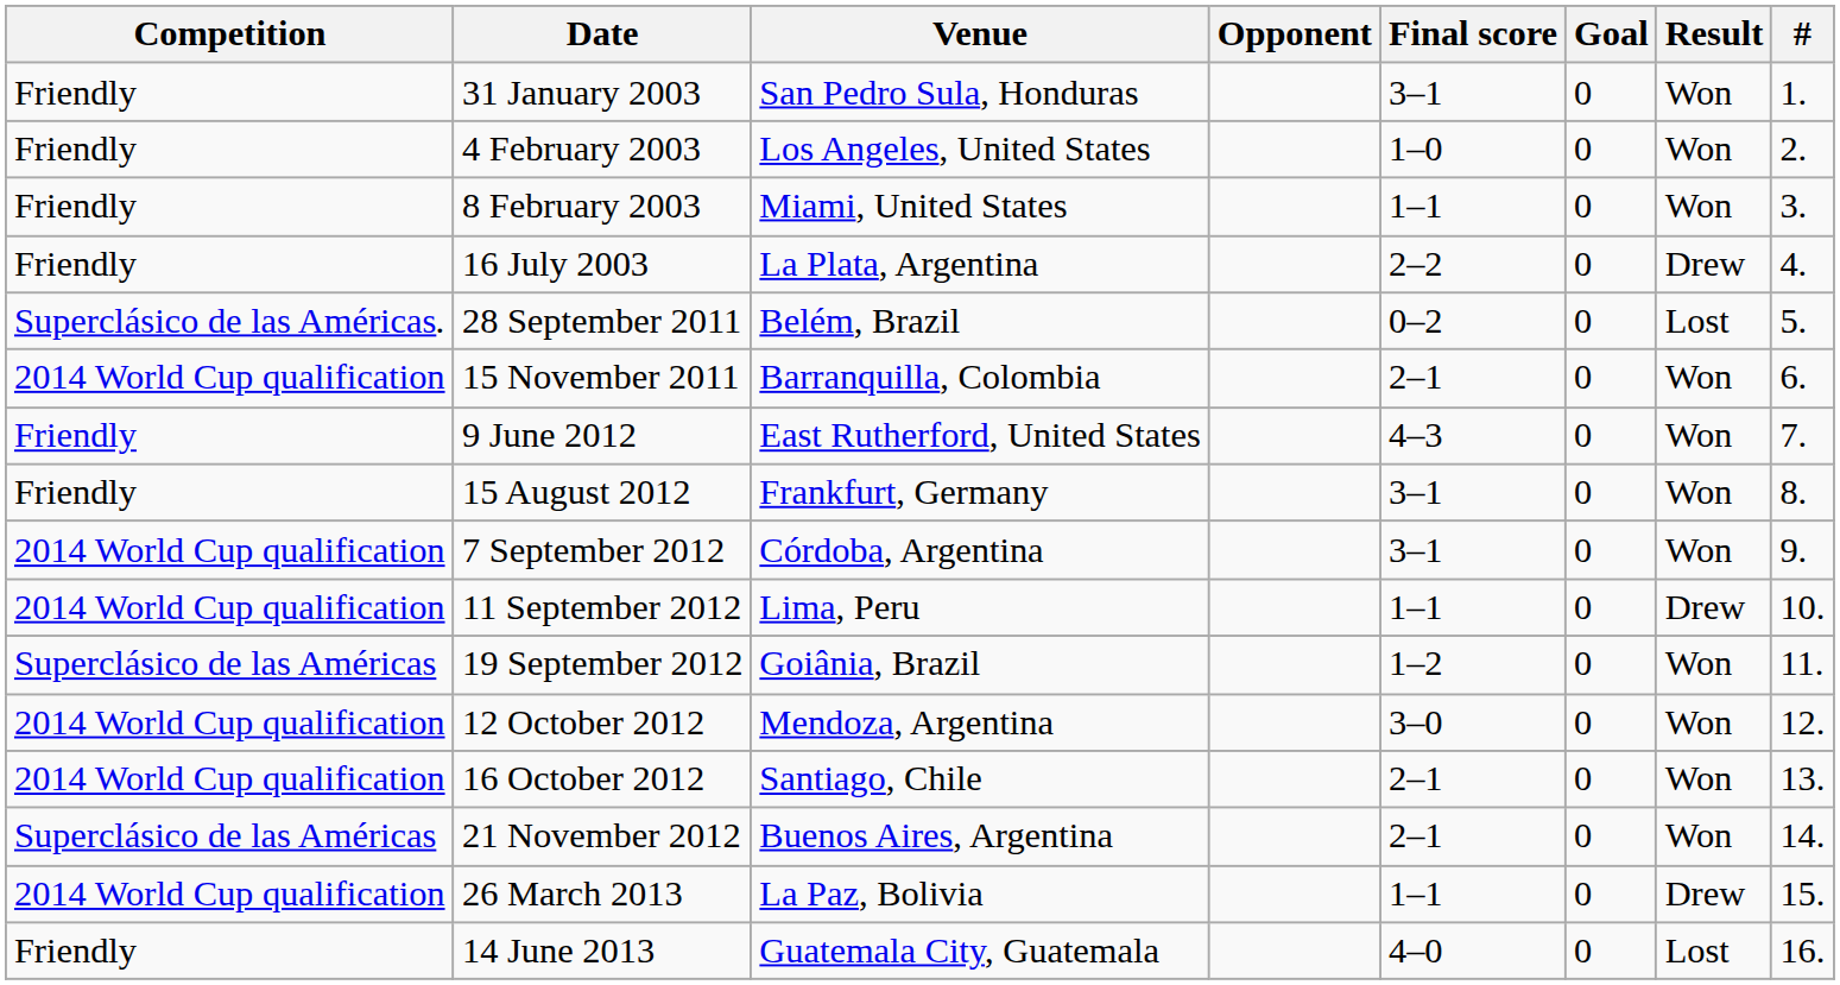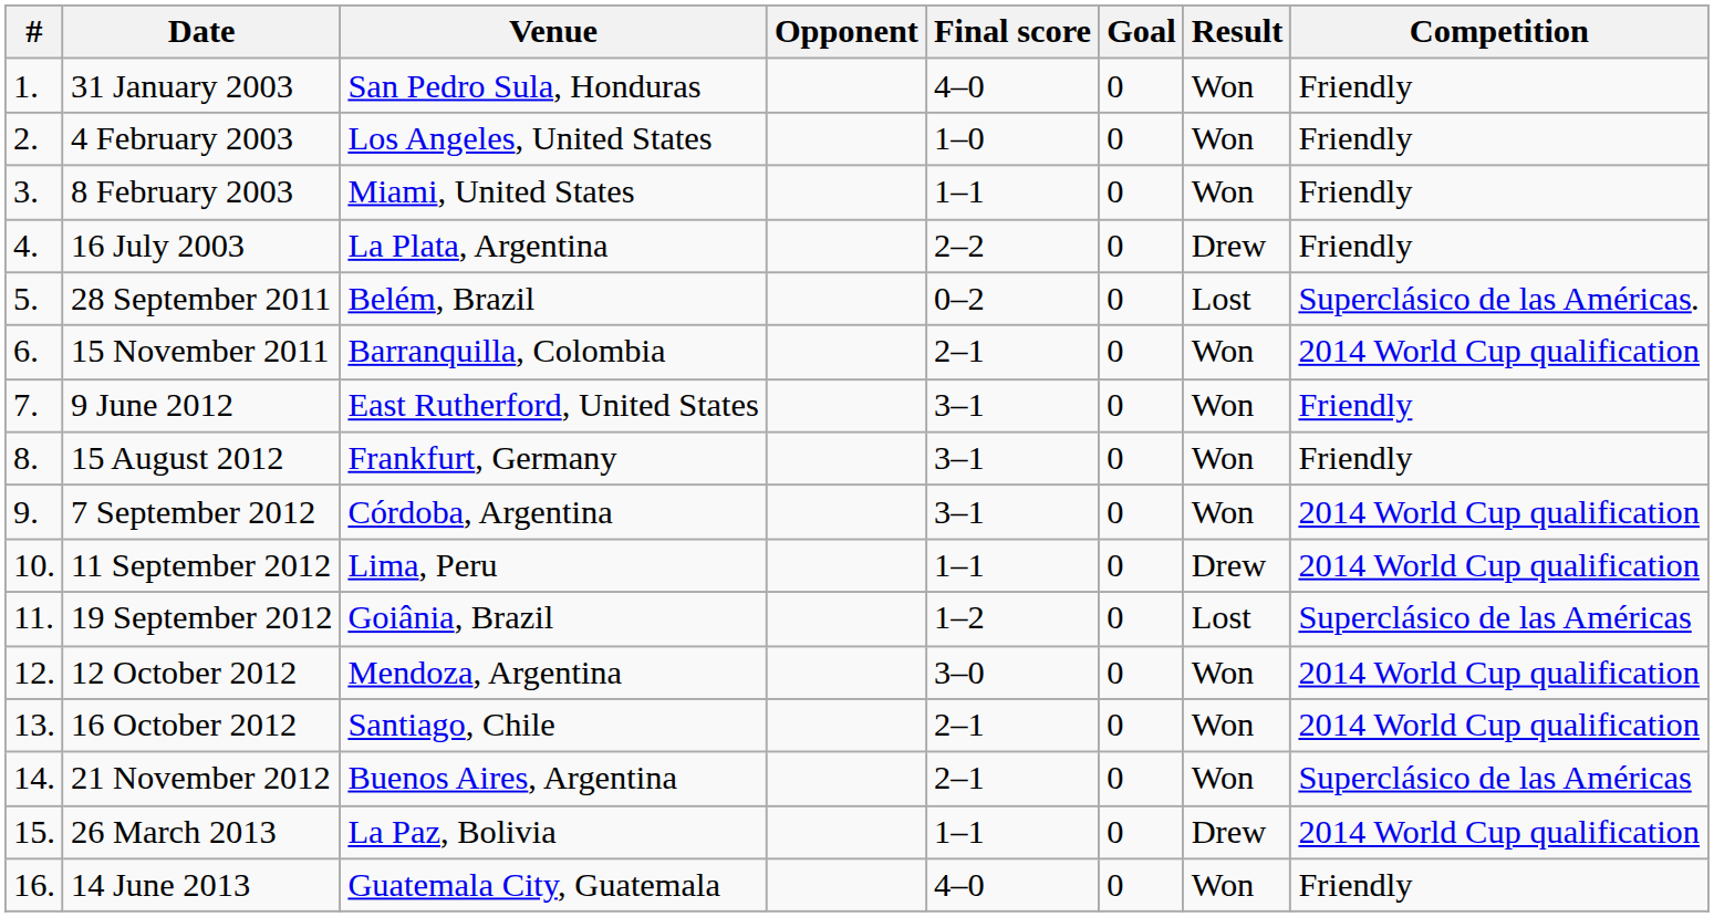 <table class="wikitable collapsible collapsed">
 <tr>
-<th>Competition</th>
+<th>#</th>
 <th>Date</th>
 <th>Venue</th>
 <th>Opponent</th>
 <th>Final score</th>
 <th>Goal</th>
 <th>Result</th>
-<th>#</th>
+<th>Competition</th>
 </tr>
 <tr>
-<td>Friendly</td>
+<td>1.</td>
 <td>31 January 2003</td>
 <td><a href='#'>San Pedro Sula</a>, Honduras</td>
 <td></td>
-<td>3–1</td>
+<td>4–0</td>
 <td>0</td>
 <td>Won</td>
-<td>1.</td>
+<td>Friendly</td>
 </tr>
 <tr>
-<td>Friendly</td>
+<td>2.</td>
 <td>4 February 2003</td>
 <td><a href='#'>Los Angeles</a>, United States</td>
 <td></td>
 <td>1–0</td>
 <td>0</td>
 <td>Won</td>
-<td>2.</td>
+<td>Friendly</td>
 </tr>
 <tr>
-<td>Friendly</td>
+<td>3.</td>
 <td>8 February 2003</td>
 <td><a href='#'>Miami</a>, United States</td>
 <td></td>
 <td>1–1</td>
 <td>0</td>
 <td>Won</td>
-<td>3.</td>
+<td>Friendly</td>
 </tr>
 <tr>
-<td>Friendly</td>
+<td>4.</td>
 <td>16 July 2003</td>
 <td><a href='#'>La Plata</a>, Argentina</td>
 <td></td>
 <td>2–2</td>
 <td>0</td>
 <td>Drew</td>
-<td>4.</td>
+<td>Friendly</td>
 </tr>
 <tr>
-<td><a href='#'>Superclásico de las Américas</a><em>.</td>
+<td>5.</td>
 <td>28 September 2011</td>
 <td><a href='#'>Belém</a>, Brazil</td>
 <td></td>
 <td>0–2</td>
 <td>0</td>
 <td>Lost</td>
-<td>5.</td>
+<td><a href='#'>Superclásico de las Américas</a><em>.</td>
 </tr>
 <tr>
-<td><a href='#'>2014 World Cup qualification</a></td>
+<td>6.</td>
 <td>15 November 2011</td>
 <td><a href='#'>Barranquilla</a>, Colombia</td>
 <td></td>
 <td>2–1</td>
 <td>0</td>
 <td>Won</td>
-<td>6.</td>
+<td><a href='#'>2014 World Cup qualification</a></td>
 </tr>
 <tr>
-<td><a href='#'>Friendly</a></td>
+<td>7.</td>
 <td>9 June 2012</td>
 <td><a href='#'>East Rutherford</a>, United States</td>
 <td></td>
-<td>4–3</td>
+<td>3–1</td>
 <td>0</td>
 <td>Won</td>
-<td>7.</td>
+<td><a href='#'>Friendly</a></td>
 </tr>
 <tr>
-<td>Friendly</td>
+<td>8.</td>
 <td>15 August 2012</td>
 <td><a href='#'>Frankfurt</a>, Germany</td>
 <td></td>
 <td>3–1</td>
 <td>0</td>
 <td>Won</td>
-<td>8.</td>
+<td>Friendly</td>
 </tr>
 <tr>
-<td><a href='#'>2014 World Cup qualification</a></td>
+<td>9.</td>
 <td>7 September 2012</td>
 <td><a href='#'>Córdoba</a>, Argentina</td>
 <td></td>
 <td>3–1</td>
 <td>0</td>
 <td>Won</td>
-<td>9.</td>
+<td><a href='#'>2014 World Cup qualification</a></td>
 </tr>
 <tr>
-<td><a href='#'>2014 World Cup qualification</a></td>
+<td>10.</td>
 <td>11 September 2012</td>
 <td><a href='#'>Lima</a>, Peru</td>
 <td></td>
 <td>1–1</td>
 <td>0</td>
 <td>Drew</td>
-<td>10.</td>
+<td><a href='#'>2014 World Cup qualification</a></td>
 </tr>
 <tr>
-<td><a href='#'>Superclásico de las Américas</a></td>
+<td>11.</td>
 <td>19 September 2012</td>
 <td><a href='#'>Goiânia</a>, Brazil</td>
 <td></td>
 <td>1–2</td>
 <td>0</td>
-<td>Won</td>
-<td>11.</td>
+<td>Lost</td>
+<td><a href='#'>Superclásico de las Américas</a></td>
 </tr>
 <tr>
-<td><a href='#'>2014 World Cup qualification</a></td>
+<td>12.</td>
 <td>12 October 2012</td>
 <td><a href='#'>Mendoza</a>, Argentina</td>
 <td></td>
 <td>3–0</td>
 <td>0</td>
 <td>Won</td>
-<td>12.</td>
+<td><a href='#'>2014 World Cup qualification</a></td>
 </tr>
 <tr>
-<td><a href='#'>2014 World Cup qualification</a></td>
+<td>13.</td>
 <td>16 October 2012</td>
 <td><a href='#'>Santiago</a>, Chile</td>
 <td></td>
 <td>2–1</td>
 <td>0</td>
 <td>Won</td>
-<td>13.</td>
+<td><a href='#'>2014 World Cup qualification</a></td>
 </tr>
 <tr>
-<td><a href='#'>Superclásico de las Américas</a></td>
+<td>14.</td>
 <td>21 November 2012</td>
 <td><a href='#'>Buenos Aires</a>, Argentina</td>
 <td></td>
 <td>2–1</td>
 <td>0</td>
 <td>Won</td>
-<td>14.</td>
+<td><a href='#'>Superclásico de las Américas</a></td>
 </tr>
 <tr>
-<td><a href='#'>2014 World Cup qualification</a></td>
+<td>15.</td>
 <td>26 March 2013</td>
 <td><a href='#'>La Paz</a>, Bolivia</td>
 <td></td>
 <td>1–1</td>
 <td>0</td>
 <td>Drew</td>
-<td>15.</td>
+<td><a href='#'>2014 World Cup qualification</a></td>
 </tr>
 <tr>
-<td>Friendly</td>
+<td>16.</td>
 <td>14 June 2013</td>
 <td><a href='#'>Guatemala City</a>, Guatemala</td>
 <td></td>
 <td>4–0</td>
 <td>0</td>
-<td>Lost</td>
-<td>16.</td>
+<td>Won</td>
+<td>Friendly</td>
 </tr>
 </table>
